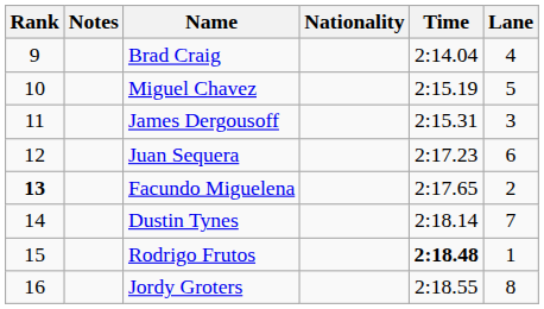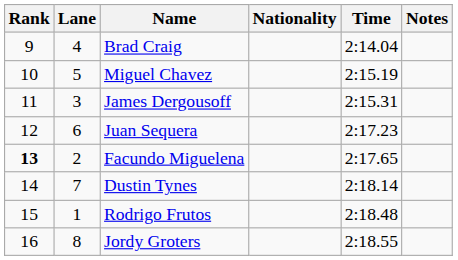 <table class="wikitable sortable" style="text-align:center">
 <tr>
 <th>Rank</th>
-<th>Notes</th>
+<th>Lane</th>
 <th>Name</th>
 <th>Nationality</th>
 <th>Time</th>
-<th>Lane</th>
+<th>Notes</th>
 </tr>
 <tr>
 <td>9</td>
-<td></td>
+<td>4</td>
 <td align=left><a href='#'>Brad Craig</a></td>
 <td align=left></td>
 <td>2:14.04</td>
-<td>4</td>
+<td></td>
 </tr>
 <tr>
 <td>10</td>
-<td></td>
+<td>5</td>
 <td align=left><a href='#'>Miguel Chavez</a></td>
 <td align=left></td>
 <td>2:15.19</td>
-<td>5</td>
+<td></td>
 </tr>
 <tr>
 <td>11</td>
-<td></td>
+<td>3</td>
 <td align=left><a href='#'>James Dergousoff</a></td>
 <td align=left></td>
 <td>2:15.31</td>
-<td>3</td>
+<td></td>
 </tr>
 <tr>
 <td>12</td>
-<td></td>
+<td>6</td>
 <td align=left><a href='#'>Juan Sequera</a></td>
 <td align=left></td>
 <td>2:17.23</td>
-<td>6</td>
+<td></td>
 </tr>
 <tr>
 <td><strong>13</strong></td>
-<td></td>
+<td>2</td>
 <td align=left><a href='#'>Facundo Miguelena</a></td>
 <td align=left></td>
 <td>2:17.65</td>
-<td>2</td>
+<td></td>
 </tr>
 <tr>
 <td>14</td>
-<td></td>
+<td>7</td>
 <td align=left><a href='#'>Dustin Tynes</a></td>
 <td align=left></td>
 <td>2:18.14</td>
-<td>7</td>
+<td></td>
 </tr>
 <tr>
 <td>15</td>
-<td></td>
+<td>1</td>
 <td align=left><a href='#'>Rodrigo Frutos</a></td>
 <td align=left></td>
-<td><strong>2:18.48</strong></td>
-<td>1</td>
+<td>2:18.48</td>
+<td></td>
 </tr>
 <tr>
 <td>16</td>
-<td></td>
+<td>8</td>
 <td align=left><a href='#'>Jordy Groters</a></td>
 <td align=left></td>
 <td>2:18.55</td>
-<td>8</td>
+<td></td>
 </tr>
 </table>
